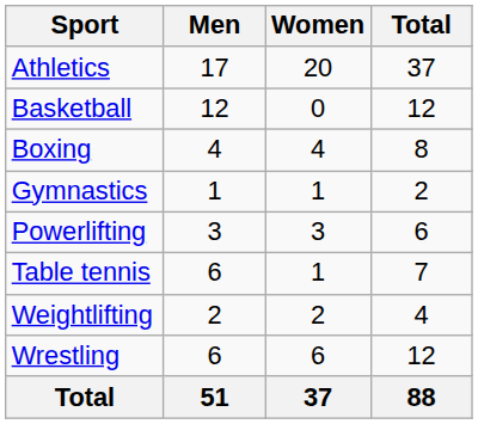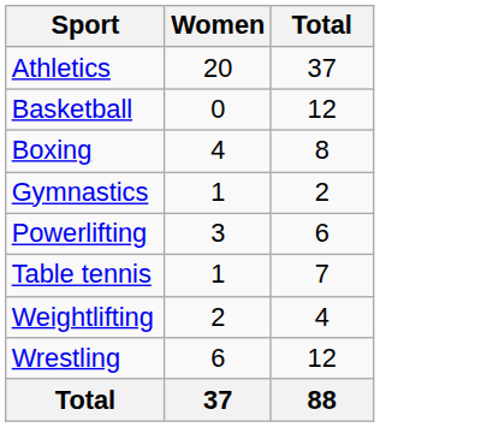 <table class="wikitable sortable" style="text-align:center;">
 <tr>
 <th width=90>Sport</th>
-<th width=55>Men</th>
 <th width=55>Women</th>
 <th width=55>Total</th>
 </tr>
 <tr>
 <td align=left><a href='#'>Athletics</a></td>
-<td>17</td>
 <td>20</td>
 <td>37</td>
 </tr>
 <tr>
 <td align=left><a href='#'>Basketball</a></td>
-<td>12</td>
 <td>0</td>
 <td>12</td>
 </tr>
 <tr>
 <td align=left><a href='#'>Boxing</a></td>
 <td>4</td>
-<td>4</td>
 <td>8</td>
 </tr>
 <tr>
 <td align=left><a href='#'>Gymnastics</a></td>
-<td>1</td>
 <td>1</td>
 <td>2</td>
 </tr>
 <tr>
 <td align=left><a href='#'>Powerlifting</a></td>
 <td>3</td>
-<td>3</td>
 <td>6</td>
 </tr>
 <tr>
 <td align=left><a href='#'>Table tennis</a></td>
-<td>6</td>
 <td>1</td>
 <td>7</td>
 </tr>
 <tr>
 <td align=left><a href='#'>Weightlifting</a></td>
 <td>2</td>
-<td>2</td>
 <td>4</td>
 </tr>
 <tr>
 <td align=left><a href='#'>Wrestling</a></td>
 <td>6</td>
-<td>6</td>
 <td>12</td>
 </tr>
 <tr>
 <th>Total</th>
-<th>51</th>
 <th>37</th>
 <th>88</th>
 </tr>
 </table>
